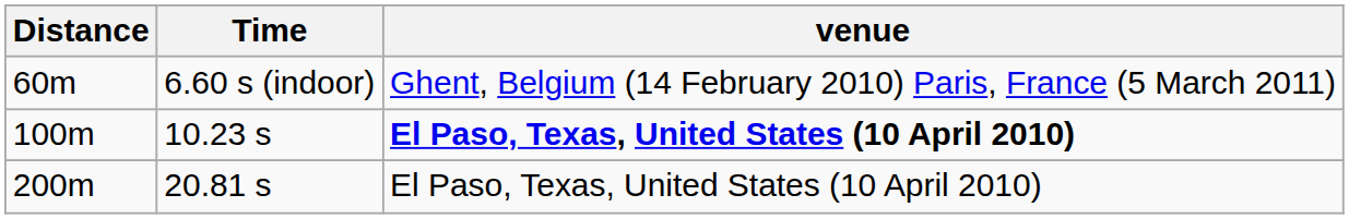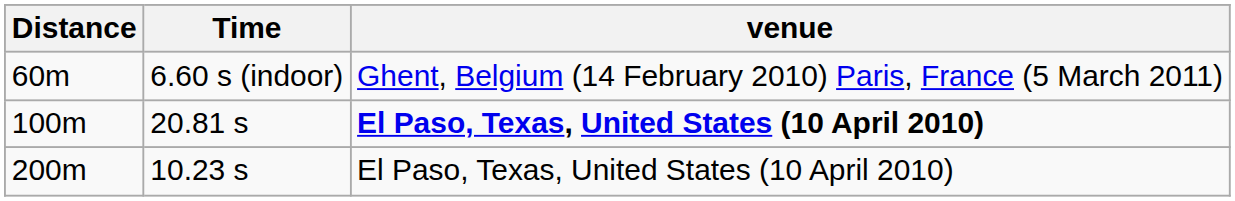 <table class="wikitable">
 <tr>
 <th>Distance</th>
 <th>Time</th>
 <th>venue</th>
 </tr>
 <tr>
 <td>60m</td>
 <td>6.60 s (indoor)</td>
 <td><a href='#'>Ghent</a>, <a href='#'>Belgium</a> (14 February 2010) <a href='#'>Paris</a>, <a href='#'>France</a> (5 March 2011)</td>
 </tr>
 <tr>
 <td>100m</td>
-<td>10.23 s</td>
+<td>20.81 s</td>
 <td><strong><a href='#'>El Paso, Texas</a>, <a href='#'>United States</a> (10 April 2010)</strong></td>
 </tr>
 <tr>
 <td>200m</td>
-<td>20.81 s</td>
+<td>10.23 s</td>
 <td>El Paso, Texas, United States (10 April 2010)</td>
 </tr>
 </table>
